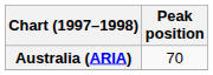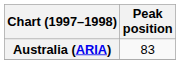 <table class="wikitable sortable plainrowheaders" style="text-align:center">
 <tr>
 <th>Chart (1997–1998)</th>
 <th>Peak<br>position</th>
 </tr>
 <tr>
 <th scope="row">Australia (<a href='#'>ARIA</a>)</th>
-<td>70</td>
+<td>83</td>
 </tr>
 <tr>
 </tr>
 <tr>
 </tr>
 <tr>
 </tr>
 </table>
